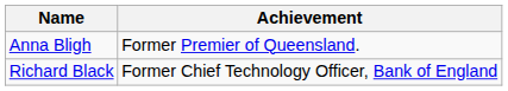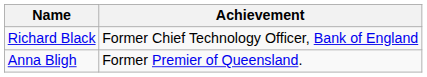 <table class="wikitable sortable">
 <tr>
 <th>Name</th>
 <th>Achievement</th>
 </tr>
 <tr>
+<td style="white-space: nowrap;"><a href='#'>Richard Black</a></td>
+<td>Former Chief Technology Officer, <a href='#'>Bank of England</a></td>
+</tr>
+<tr>
 <td style="white-space: nowrap;"><a href='#'>Anna Bligh</a></td>
 <td>Former <a href='#'>Premier of Queensland</a>.</td>
 </tr>
-<tr>
-<td style="white-space: nowrap;"><a href='#'>Richard Black</a></td>
-<td>Former Chief Technology Officer, <a href='#'>Bank of England</a></td>
-</tr>
 </table>
